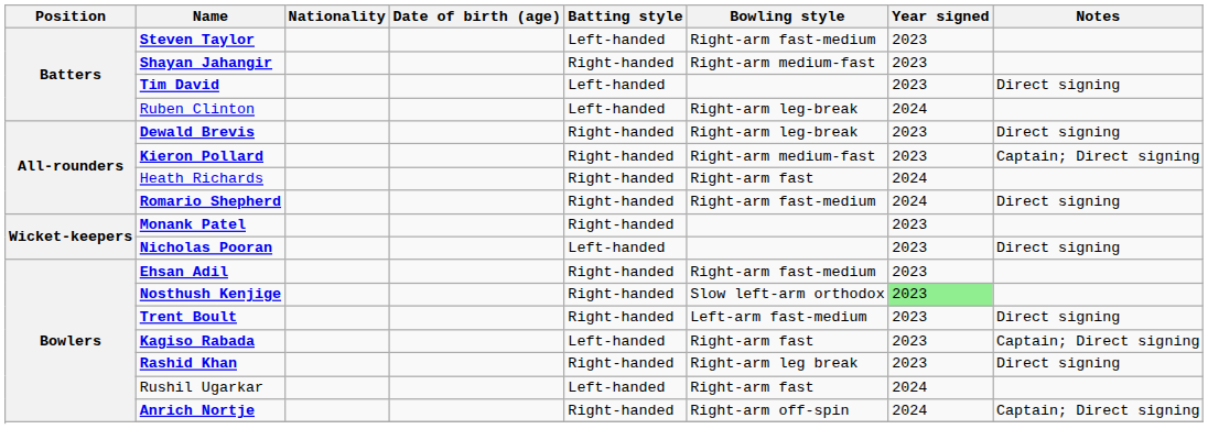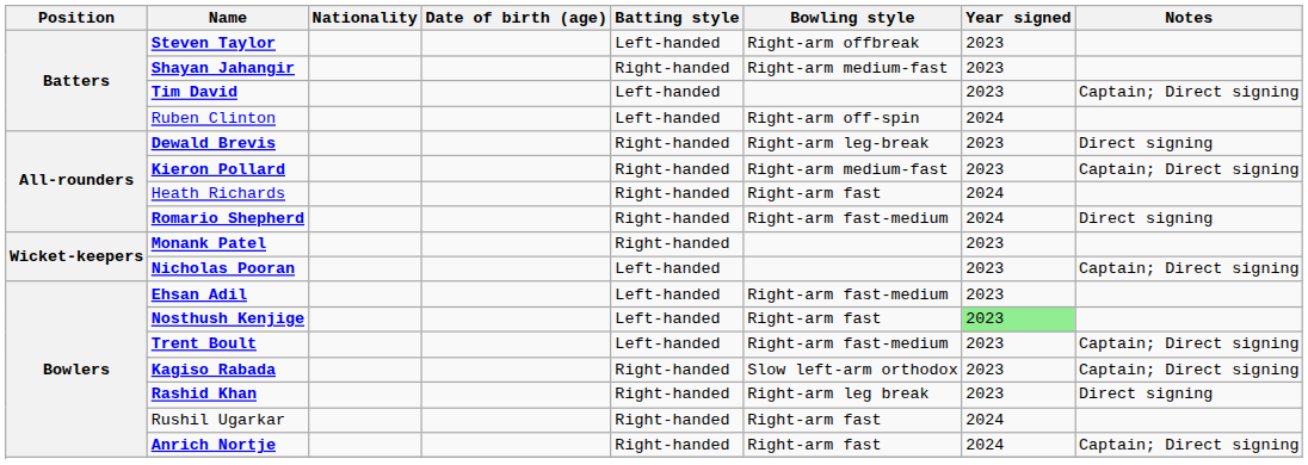 <table class="wikitable" style="font-size:85%;">
 <tr>
 <th scope="col">Position</th>
 <th scope="col">Name</th>
 <th scope="col">Nationality</th>
 <th scope="col">Date of birth (age)</th>
 <th scope="col">Batting style</th>
 <th scope="col">Bowling style</th>
 <th scope="col">Year signed</th>
 <th scope="col">Notes</th>
 </tr>
 <tr>
 <th rowspan="4" style="background: #DCDCDC text-align=center;">Batters</th>
 <td scope="row"><strong><a href='#'>Steven Taylor</a></strong></td>
 <td></td>
 <td></td>
 <td>Left-handed</td>
-<td>Right-arm fast-medium</td>
+<td>Right-arm offbreak</td>
 <td>2023</td>
 <td></td>
 </tr>
 <tr>
 <td scope="row"><strong><a href='#'>Shayan Jahangir</a></strong></td>
 <td></td>
 <td></td>
 <td>Right-handed</td>
 <td>Right-arm medium-fast</td>
 <td>2023</td>
 <td></td>
 </tr>
 <tr>
 <td scope="row"><strong><a href='#'>Tim David</a></strong></td>
 <td></td>
 <td></td>
 <td>Left-handed</td>
 <td></td>
 <td>2023</td>
-<td>Direct signing</td>
+<td>Captain; Direct signing</td>
 </tr>
 <tr>
 <td scope="row"><a href='#'>Ruben Clinton</a></td>
 <td></td>
 <td></td>
 <td>Left-handed</td>
-<td>Right-arm leg-break</td>
+<td>Right-arm off-spin</td>
 <td>2024</td>
 <td></td>
 </tr>
 <tr>
 <th rowspan="4" style="background: #DCDCDC text-align=center;">All-rounders</th>
 <td scope="row"><strong><a href='#'>Dewald Brevis</a></strong></td>
 <td></td>
 <td></td>
 <td>Right-handed</td>
 <td>Right-arm leg-break</td>
 <td>2023</td>
 <td>Direct signing</td>
 </tr>
 <tr>
 <td scope="row"><strong><a href='#'>Kieron Pollard</a></strong></td>
 <td></td>
 <td></td>
 <td>Right-handed</td>
 <td>Right-arm medium-fast</td>
 <td>2023</td>
 <td>Captain; Direct signing</td>
 </tr>
 <tr>
 <td scope="row"><a href='#'>Heath Richards</a></td>
 <td></td>
 <td></td>
 <td>Right-handed</td>
 <td>Right-arm fast</td>
 <td>2024</td>
 <td></td>
 </tr>
 <tr>
 <td scope="row"><strong><a href='#'>Romario Shepherd</a></strong></td>
 <td></td>
 <td></td>
 <td>Right-handed</td>
 <td>Right-arm fast-medium</td>
 <td>2024</td>
 <td>Direct signing</td>
 </tr>
 <tr>
 <th rowspan="2" style="background: #DCDCDC text-align=center;">Wicket-keepers</th>
 <td scope="row"><strong><a href='#'>Monank Patel</a></strong></td>
 <td></td>
 <td></td>
 <td>Right-handed</td>
 <td></td>
 <td>2023</td>
 <td></td>
 </tr>
 <tr>
 <td scope="row"><strong><a href='#'>Nicholas Pooran</a></strong></td>
 <td></td>
 <td></td>
 <td>Left-handed</td>
 <td></td>
 <td>2023</td>
-<td>Direct signing</td>
+<td>Captain; Direct signing</td>
 </tr>
 <tr>
 <th rowspan="8" style="background: #DCDCDC text-align=center;">Bowlers</th>
 <td scope="row"><strong><a href='#'>Ehsan Adil</a></strong></td>
 <td></td>
 <td></td>
-<td>Right-handed</td>
+<td>Left-handed</td>
 <td>Right-arm fast-medium</td>
 <td>2023</td>
 <td></td>
 </tr>
 <tr>
 <td scope="row"><strong><a href='#'>Nosthush Kenjige</a></strong></td>
 <td></td>
 <td></td>
-<td>Right-handed</td>
-<td>Slow left-arm orthodox</td>
+<td>Left-handed</td>
+<td>Right-arm fast</td>
 <td style="background: lightgreen;">2023</td>
 <td></td>
 </tr>
 <tr>
 <td scope="row"><strong><a href='#'>Trent Boult</a></strong></td>
 <td></td>
 <td></td>
-<td>Right-handed</td>
-<td>Left-arm fast-medium</td>
+<td>Left-handed</td>
+<td>Right-arm fast-medium</td>
 <td>2023</td>
-<td>Direct signing</td>
+<td>Captain; Direct signing</td>
 </tr>
 <tr>
 <td scope="row"><strong><a href='#'>Kagiso Rabada</a></strong></td>
 <td></td>
 <td></td>
-<td>Left-handed</td>
-<td>Right-arm fast</td>
+<td>Right-handed</td>
+<td>Slow left-arm orthodox</td>
 <td>2023</td>
 <td>Captain; Direct signing</td>
 </tr>
 <tr>
 <td scope="row"><strong><a href='#'>Rashid Khan</a></strong></td>
 <td></td>
 <td></td>
 <td>Right-handed</td>
 <td>Right-arm leg break</td>
 <td>2023</td>
 <td>Direct signing</td>
 </tr>
 <tr>
 <td scope="row">Rushil Ugarkar</td>
 <td></td>
 <td></td>
-<td>Left-handed</td>
+<td>Right-handed</td>
 <td>Right-arm fast</td>
 <td>2024</td>
 <td></td>
 </tr>
 <tr>
 <td scope="row"><strong><a href='#'>Anrich Nortje</a></strong></td>
 <td></td>
 <td></td>
 <td>Right-handed</td>
-<td>Right-arm off-spin</td>
+<td>Right-arm fast</td>
 <td>2024</td>
 <td>Captain; Direct signing</td>
 </tr>
 <tr>
 </tr>
 </table>
